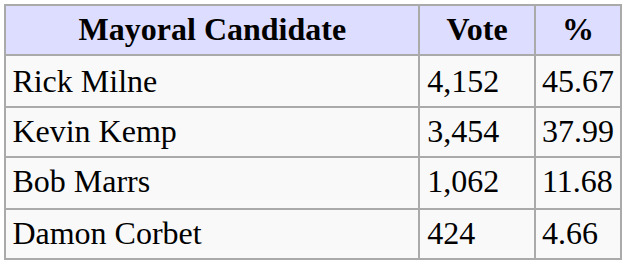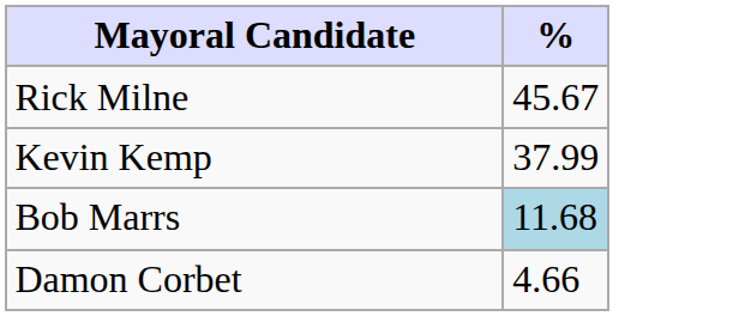 <table class="wikitable">
 <tr>
 <th style="background:#ddf; width:200px;">Mayoral Candidate </th>
-<th style="background:#ddf; width:50px;">Vote</th>
 <th style="background:#ddf; width:30px;">%</th>
 </tr>
 <tr>
 <td>Rick Milne</td>
-<td>4,152</td>
 <td>45.67</td>
 </tr>
 <tr>
 <td>Kevin Kemp</td>
-<td>3,454</td>
 <td>37.99</td>
 </tr>
 <tr>
 <td>Bob Marrs</td>
-<td>1,062</td>
-<td>11.68</td>
+<td style="background: lightblue;">11.68</td>
 </tr>
 <tr>
 <td>Damon Corbet</td>
-<td>424</td>
 <td>4.66</td>
 </tr>
 </table>
